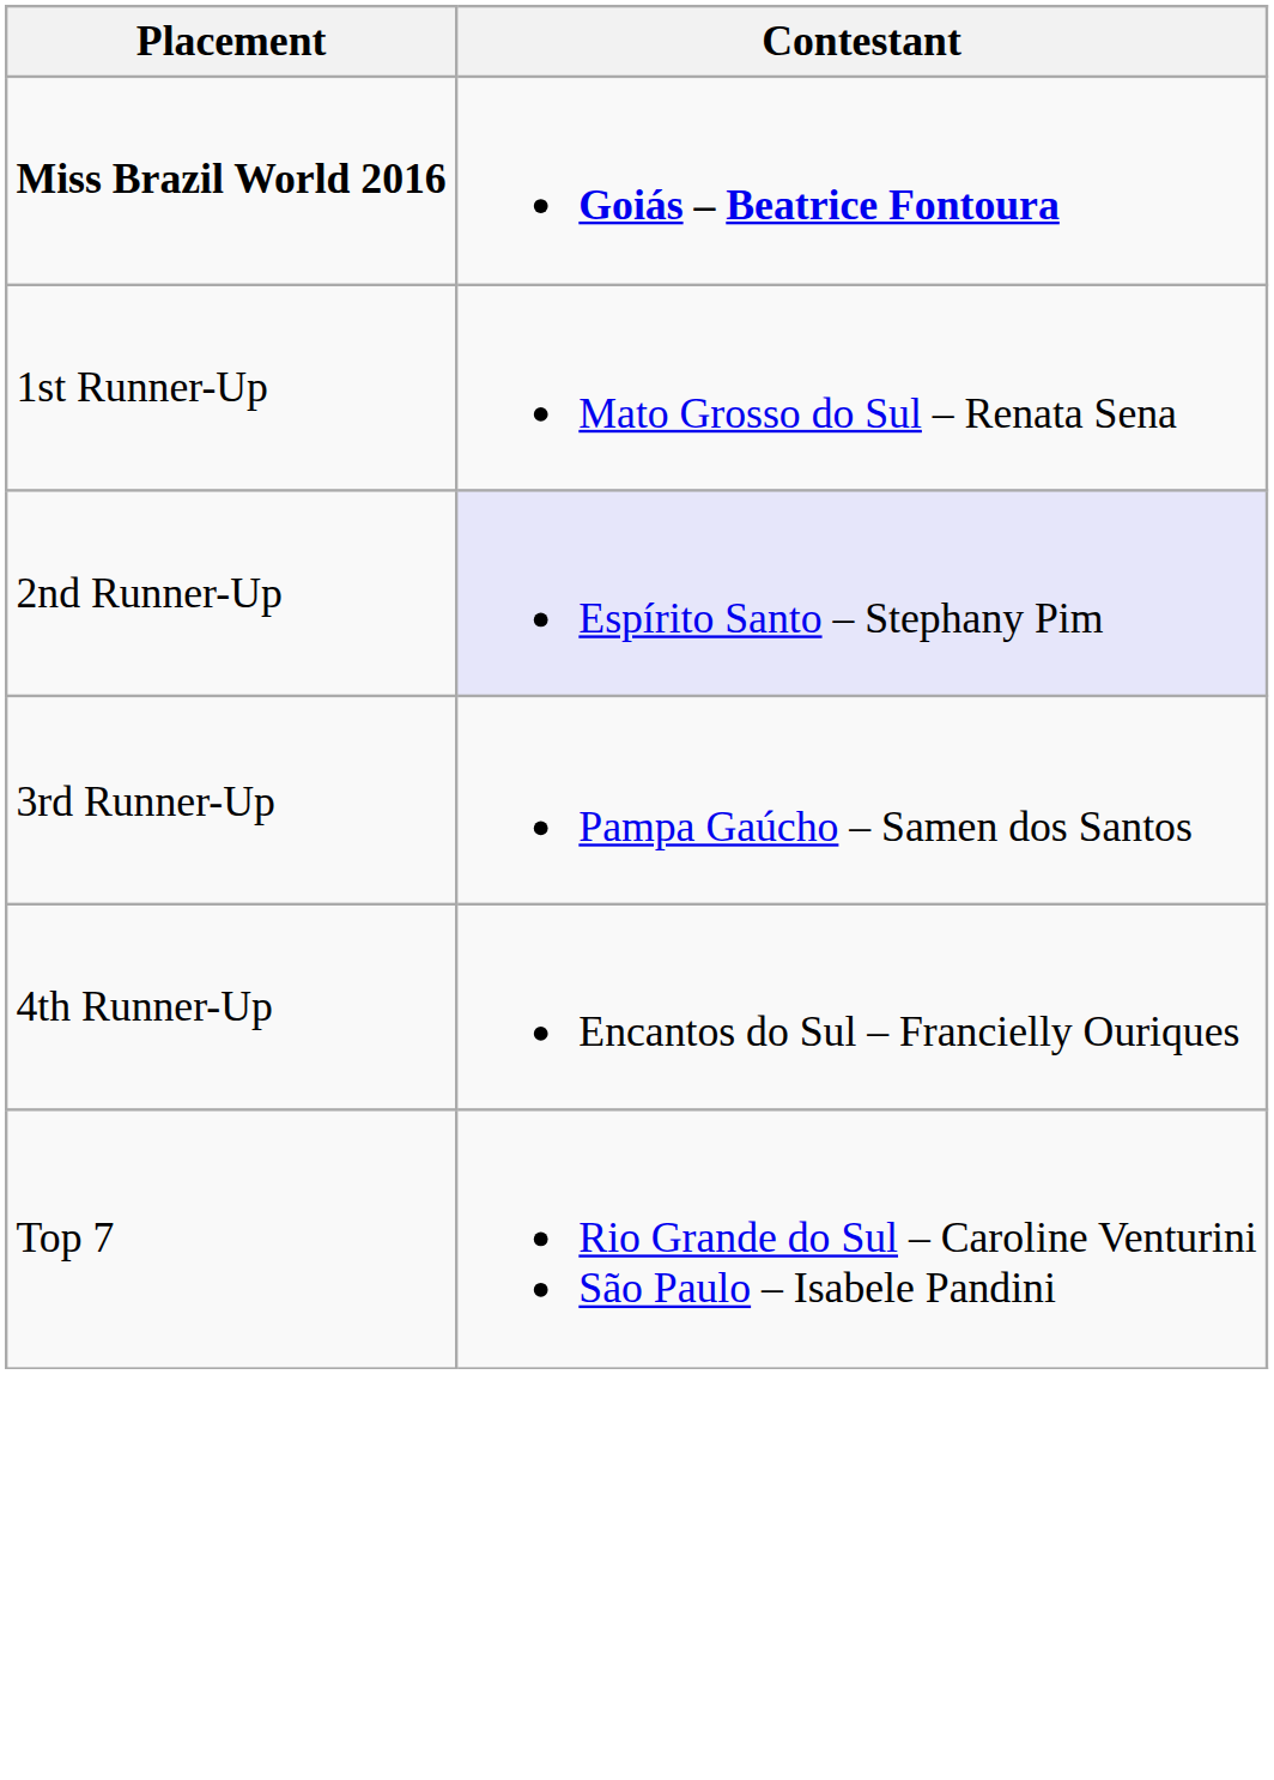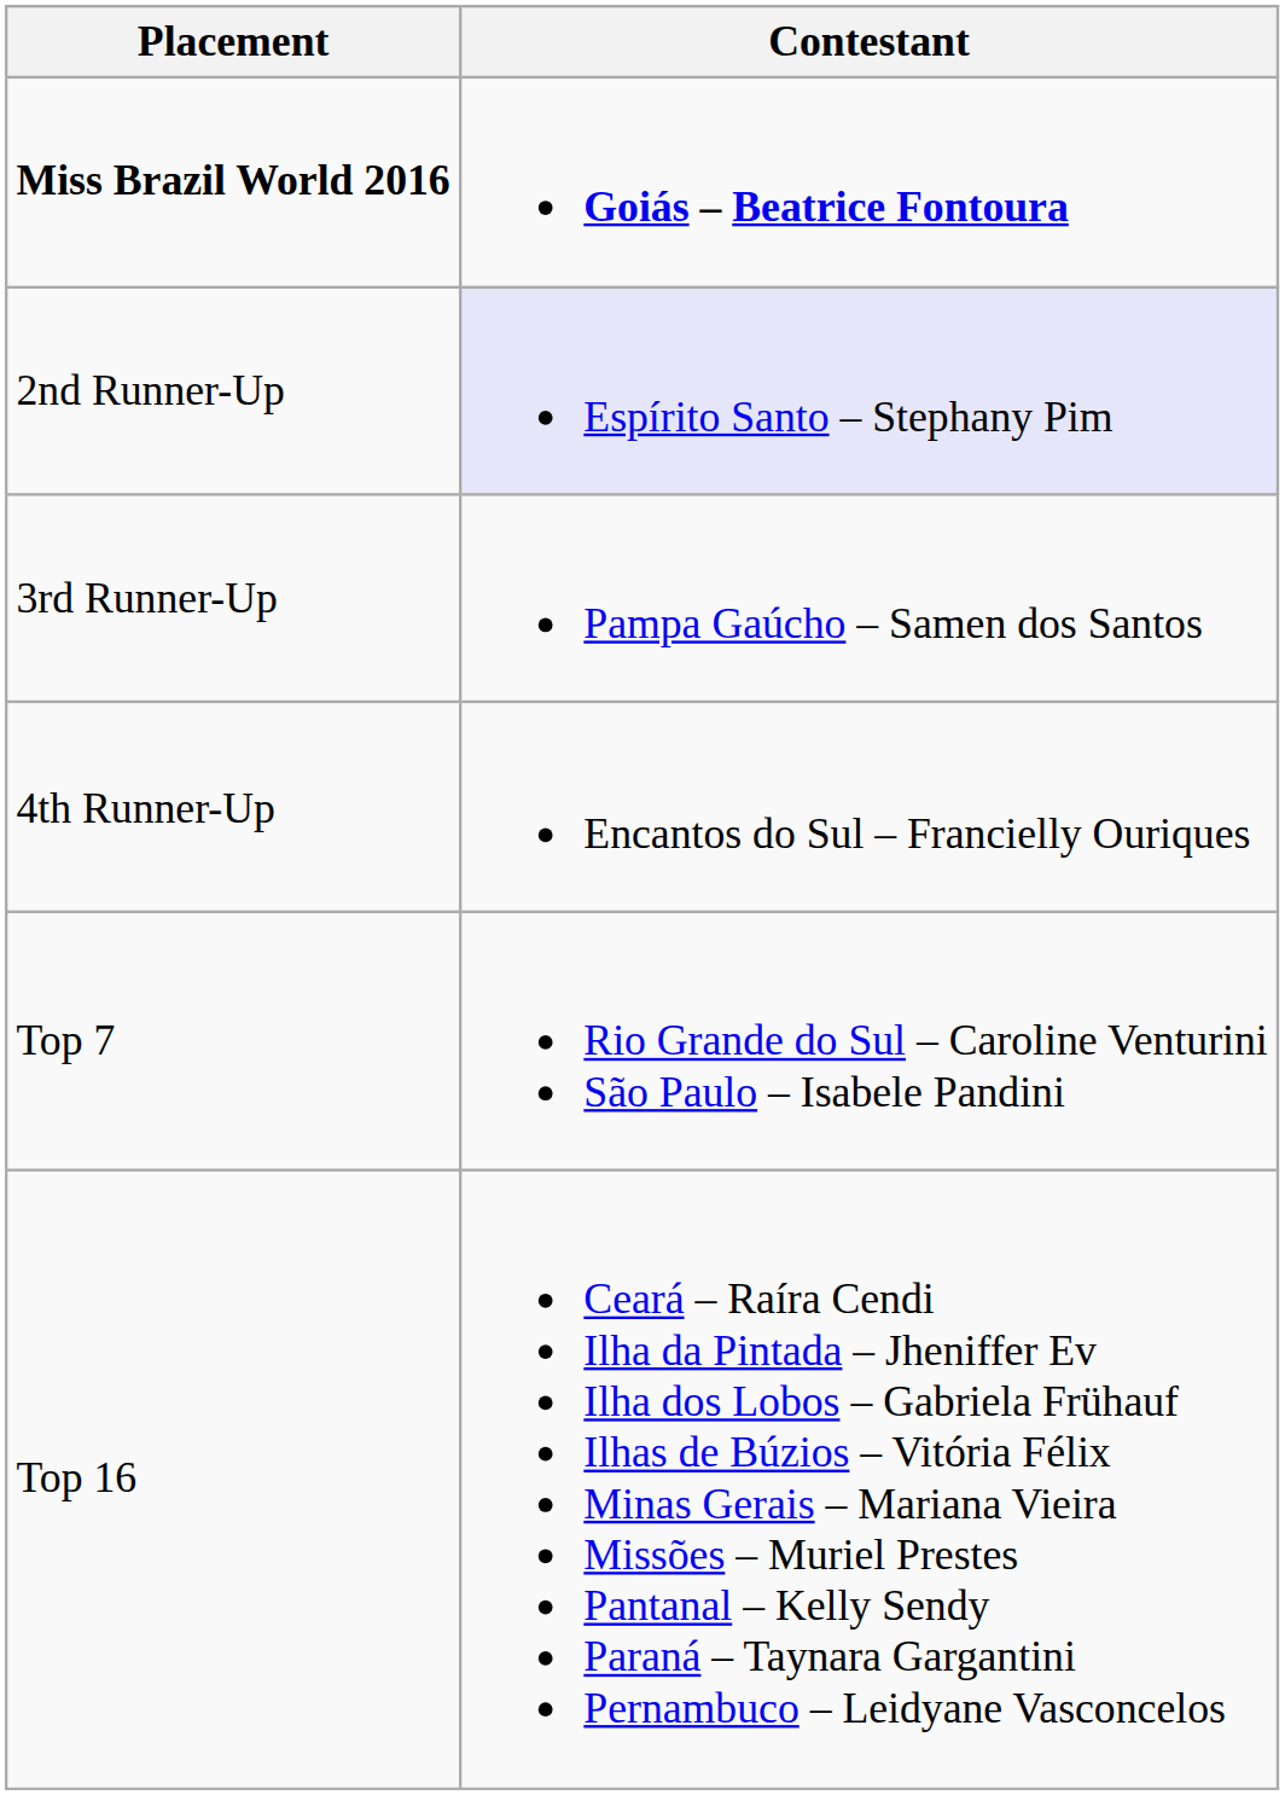 <table class="wikitable sortable" style="font-size: 95%;">
 <tr>
 <th>Placement</th>
 <th>Contestant</th>
 </tr>
 <tr>
 <td><strong>Miss Brazil World 2016</strong></td>
 <td><br><ul><li><strong><a href='#'>Goiás</a> – <a href='#'>Beatrice Fontoura</a></strong></li></ul></td>
-</tr>
-<tr>
-<td>1st Runner-Up</td>
-<td><br><ul><li><a href='#'>Mato Grosso do Sul</a> – Renata Sena</li></ul></td>
 </tr>
 <tr>
 <td>2nd Runner-Up</td>
 <td style="background: lavender;"><br><ul><li><a href='#'>Espírito Santo</a> – Stephany Pim</li></ul></td>
 </tr>
 <tr>
 <td>3rd Runner-Up</td>
 <td><br><ul><li><a href='#'>Pampa Gaúcho</a> – Samen dos Santos</li></ul></td>
 </tr>
 <tr>
 <td>4th Runner-Up</td>
 <td><br><ul><li>Encantos do Sul – Francielly Ouriques</li></ul></td>
 </tr>
 <tr>
 <td>Top 7</td>
 <td><br><ul><li><a href='#'>Rio Grande do Sul</a> – Caroline Venturini</li><li><a href='#'>São Paulo</a> – Isabele Pandini</li></ul></td>
 </tr>
+<tr>
+<td>Top 16</td>
+<td><br><ul><li><a href='#'>Ceará</a> – Raíra Cendi</li><li><a href='#'>Ilha da Pintada</a> – Jheniffer Ev</li><li><a href='#'>Ilha dos Lobos</a> – Gabriela Frühauf</li><li><a href='#'>Ilhas de Búzios</a> – Vitória Félix</li><li><a href='#'>Minas Gerais</a> – Mariana Vieira</li><li><a href='#'>Missões</a> – Muriel Prestes</li><li><a href='#'>Pantanal</a> – Kelly Sendy</li><li><a href='#'>Paraná</a> – Taynara Gargantini</li><li><a href='#'>Pernambuco</a> – Leidyane Vasconcelos</li></ul></td>
+</tr>
 </table>
